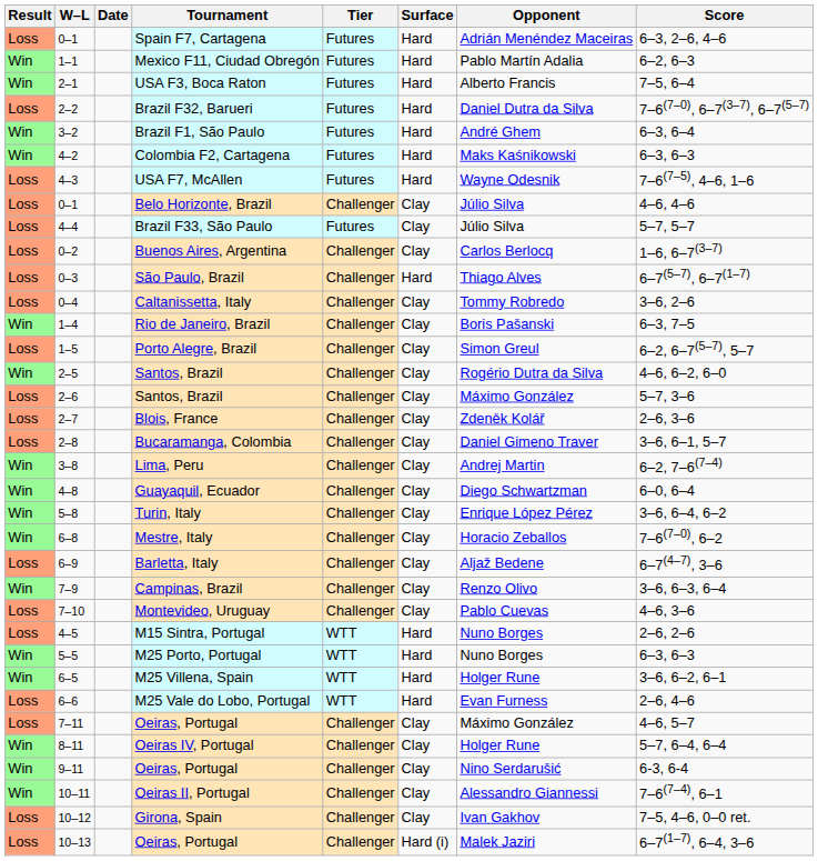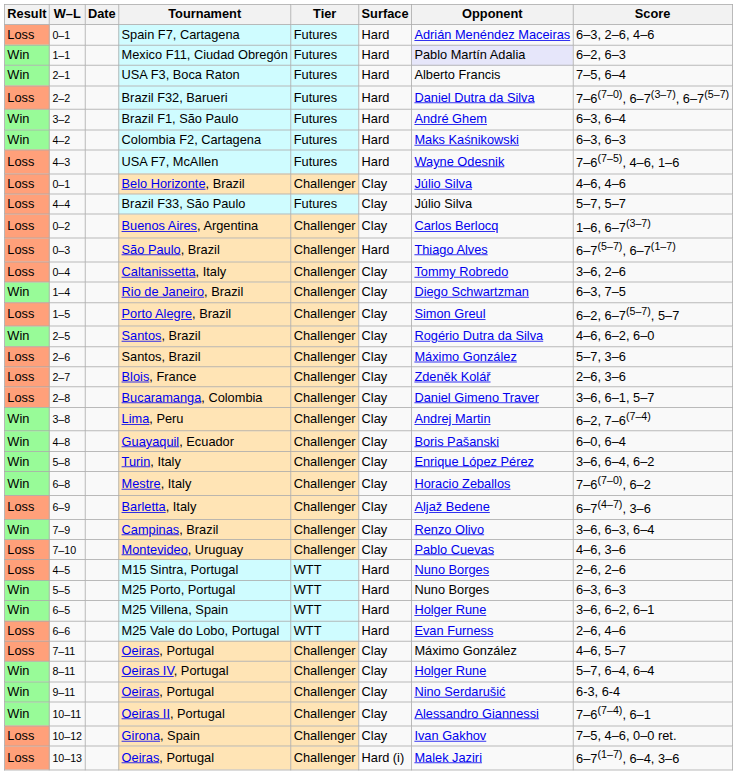 <table class="sortable wikitable nowrap">
 <tr>
 <th>Result</th>
 <th class="unsortable">W–L</th>
 <th>Date</th>
 <th>Tournament</th>
 <th>Tier</th>
 <th>Surface</th>
 <th>Opponent</th>
 <th class="unsortable">Score</th>
 </tr>
 <tr>
 <td bgcolor=FFA07A>Loss</td>
 <td><small>0–1</small></td>
 <td></td>
 <td style="background:#cffcff;">Spain F7, Cartagena</td>
 <td style="background:#cffcff;">Futures</td>
 <td>Hard</td>
 <td> <a href='#'>Adrián Menéndez Maceiras</a></td>
 <td>6–3, 2–6, 4–6</td>
 </tr>
 <tr>
 <td bgcolor=98FB98>Win</td>
 <td><small>1–1</small></td>
 <td></td>
 <td style="background:#cffcff;">Mexico F11, Ciudad Obregón</td>
 <td style="background:#cffcff;">Futures</td>
 <td>Hard</td>
-<td> Pablo Martín Adalia</td>
+<td style="background: lavender;"> Pablo Martín Adalia</td>
 <td>6–2, 6–3</td>
 </tr>
 <tr>
 <td bgcolor=98FB98>Win</td>
 <td><small>2–1</small></td>
 <td></td>
 <td style="background:#cffcff;">USA F3, Boca Raton</td>
 <td style="background:#cffcff;">Futures</td>
 <td>Hard</td>
 <td> Alberto Francis</td>
 <td>7–5, 6–4</td>
 </tr>
 <tr>
 <td bgcolor=FFA07A>Loss</td>
 <td><small>2–2</small></td>
 <td></td>
 <td style="background:#cffcff;">Brazil F32, Barueri</td>
 <td style="background:#cffcff;">Futures</td>
 <td>Hard</td>
 <td> <a href='#'>Daniel Dutra da Silva</a></td>
 <td>7–6<sup>(7–0)</sup>, 6–7<sup>(3–7)</sup>, 6–7<sup>(5–7)</sup></td>
 </tr>
 <tr>
 <td bgcolor=98FB98>Win</td>
 <td><small>3–2</small></td>
 <td></td>
 <td style="background:#cffcff;">Brazil F1, São Paulo</td>
 <td style="background:#cffcff;">Futures</td>
 <td>Hard</td>
 <td> <a href='#'>André Ghem</a></td>
 <td>6–3, 6–4</td>
 </tr>
 <tr>
 <td bgcolor=98FB98>Win</td>
 <td><small>4–2</small></td>
 <td></td>
 <td style="background:#cffcff;">Colombia F2, Cartagena</td>
 <td style="background:#cffcff;">Futures</td>
 <td>Hard</td>
 <td> <a href='#'>Maks Kaśnikowski</a></td>
 <td>6–3, 6–3</td>
 </tr>
 <tr>
 <td bgcolor=FFA07A>Loss</td>
 <td><small>4–3</small></td>
 <td></td>
 <td style="background:#cffcff;">USA F7, McAllen</td>
 <td style="background:#cffcff;">Futures</td>
 <td>Hard</td>
 <td> <a href='#'>Wayne Odesnik</a></td>
 <td>7–6<sup>(7–5)</sup>, 4–6, 1–6</td>
 </tr>
 <tr>
 <td bgcolor=FFA07A>Loss</td>
 <td><small>0–1</small></td>
 <td><a href='#'></a></td>
 <td style="background:moccasin;"><a href='#'>Belo Horizonte</a>, Brazil</td>
 <td style="background:moccasin;">Challenger</td>
 <td>Clay</td>
 <td> <a href='#'>Júlio Silva</a></td>
 <td>4–6, 4–6</td>
 </tr>
 <tr>
 <td bgcolor=FFA07A>Loss</td>
 <td><small>4–4</small></td>
 <td></td>
 <td style="background:#cffcff;">Brazil F33, São Paulo</td>
 <td style="background:#cffcff;">Futures</td>
 <td>Clay</td>
 <td> Júlio Silva</td>
 <td>5–7, 5–7</td>
 </tr>
 <tr>
 <td bgcolor=FFA07A>Loss</td>
 <td><small>0–2</small></td>
 <td><a href='#'></a></td>
 <td style="background:moccasin;"><a href='#'>Buenos Aires</a>, Argentina</td>
 <td style="background:moccasin;">Challenger</td>
 <td>Clay</td>
 <td> <a href='#'>Carlos Berlocq</a></td>
 <td>1–6, 6–7<sup>(3–7)</sup></td>
 </tr>
 <tr>
 <td bgcolor=FFA07A>Loss</td>
 <td><small>0–3</small></td>
 <td><a href='#'></a></td>
 <td style="background:moccasin;"><a href='#'>São Paulo</a>, Brazil</td>
 <td style="background:moccasin;">Challenger</td>
 <td>Hard</td>
 <td> <a href='#'>Thiago Alves</a></td>
 <td>6–7<sup>(5–7)</sup>, 6–7<sup>(1–7)</sup></td>
 </tr>
 <tr>
 <td bgcolor=FFA07A>Loss</td>
 <td><small>0–4</small></td>
 <td><a href='#'></a></td>
 <td style="background:moccasin;"><a href='#'>Caltanissetta</a>, Italy</td>
 <td style="background:moccasin;">Challenger</td>
 <td>Clay</td>
 <td> <a href='#'>Tommy Robredo</a></td>
 <td>3–6, 2–6</td>
 </tr>
 <tr>
 <td bgcolor=98FB98>Win</td>
 <td><small>1–4</small></td>
 <td><a href='#'></a></td>
 <td style="background:moccasin;"><a href='#'>Rio de Janeiro</a>, Brazil</td>
 <td style="background:moccasin;">Challenger</td>
 <td>Clay</td>
-<td> <a href='#'>Boris Pašanski</a></td>
+<td> <a href='#'>Diego Schwartzman</a></td>
 <td>6–3, 7–5</td>
 </tr>
 <tr>
 <td bgcolor=FFA07A>Loss</td>
 <td><small>1–5</small></td>
 <td><a href='#'></a></td>
 <td style="background:moccasin;"><a href='#'>Porto Alegre</a>, Brazil</td>
 <td style="background:moccasin;">Challenger</td>
 <td>Clay</td>
 <td> <a href='#'>Simon Greul</a></td>
 <td>6–2, 6–7<sup>(5–7)</sup>, 5–7</td>
 </tr>
 <tr>
 <td bgcolor=98FB98>Win</td>
 <td><small>2–5</small></td>
 <td><a href='#'></a></td>
 <td style="background:moccasin;"><a href='#'>Santos</a>, Brazil</td>
 <td style="background:moccasin;">Challenger</td>
 <td>Clay</td>
 <td> <a href='#'>Rogério Dutra da Silva</a></td>
 <td>4–6, 6–2, 6–0</td>
 </tr>
 <tr>
 <td bgcolor=FFA07A>Loss</td>
 <td><small>2–6</small></td>
 <td><a href='#'></a></td>
 <td style="background:moccasin;">Santos, Brazil</td>
 <td style="background:moccasin;">Challenger</td>
 <td>Clay</td>
 <td> <a href='#'>Máximo González</a></td>
 <td>5–7, 3–6</td>
 </tr>
 <tr>
 <td bgcolor=FFA07A>Loss</td>
 <td><small>2–7</small></td>
 <td><a href='#'></a></td>
 <td style="background:moccasin;"><a href='#'>Blois</a>, France</td>
 <td style="background:moccasin;">Challenger</td>
 <td>Clay</td>
 <td> <a href='#'>Zdeněk Kolář</a></td>
 <td>2–6, 3–6</td>
 </tr>
 <tr>
 <td bgcolor=FFA07A>Loss</td>
 <td><small>2–8</small></td>
 <td><a href='#'></a></td>
 <td style="background:moccasin;"><a href='#'>Bucaramanga</a>, Colombia</td>
 <td style="background:moccasin;">Challenger</td>
 <td>Clay</td>
 <td> <a href='#'>Daniel Gimeno Traver</a></td>
 <td>3–6, 6–1, 5–7</td>
 </tr>
 <tr>
 <td bgcolor=98FB98>Win</td>
 <td><small>3–8</small></td>
 <td><a href='#'></a></td>
 <td style="background:moccasin;"><a href='#'>Lima</a>, Peru</td>
 <td style="background:moccasin;">Challenger</td>
 <td>Clay</td>
 <td> <a href='#'>Andrej Martin</a></td>
 <td>6–2, 7–6<sup>(7–4)</sup></td>
 </tr>
 <tr>
 <td bgcolor=98FB98>Win</td>
 <td><small>4–8</small></td>
 <td><a href='#'></a></td>
 <td style="background:moccasin;"><a href='#'>Guayaquil</a>, Ecuador</td>
 <td style="background:moccasin;">Challenger</td>
 <td>Clay</td>
-<td> <a href='#'>Diego Schwartzman</a></td>
+<td> <a href='#'>Boris Pašanski</a></td>
 <td>6–0, 6–4</td>
 </tr>
 <tr>
 <td bgcolor=98FB98>Win</td>
 <td><small>5–8</small></td>
 <td><a href='#'></a></td>
 <td style="background:moccasin;"><a href='#'>Turin</a>, Italy</td>
 <td style="background:moccasin;">Challenger</td>
 <td>Clay</td>
 <td> <a href='#'>Enrique López Pérez</a></td>
 <td>3–6, 6–4, 6–2</td>
 </tr>
 <tr>
 <td bgcolor=98FB98>Win</td>
 <td><small>6–8</small></td>
 <td><a href='#'></a></td>
 <td style="background:moccasin;"><a href='#'>Mestre</a>, Italy</td>
 <td style="background:moccasin;">Challenger</td>
 <td>Clay</td>
 <td> <a href='#'>Horacio Zeballos</a></td>
 <td>7–6<sup>(7–0)</sup>, 6–2</td>
 </tr>
 <tr>
 <td bgcolor=FFA07A>Loss</td>
 <td><small>6–9</small></td>
 <td><a href='#'></a></td>
 <td style="background:moccasin;"><a href='#'>Barletta</a>, Italy</td>
 <td style="background:moccasin;">Challenger</td>
 <td>Clay</td>
 <td> <a href='#'>Aljaž Bedene</a></td>
 <td>6–7<sup>(4–7)</sup>, 3–6</td>
 </tr>
 <tr>
 <td bgcolor=98FB98>Win</td>
 <td><small>7–9</small></td>
 <td><a href='#'></a></td>
 <td style="background:moccasin;"><a href='#'>Campinas</a>, Brazil</td>
 <td style="background:moccasin;">Challenger</td>
 <td>Clay</td>
 <td> <a href='#'>Renzo Olivo</a></td>
 <td>3–6, 6–3, 6–4</td>
 </tr>
 <tr>
 <td bgcolor=FFA07A>Loss</td>
 <td><small>7–10</small></td>
 <td><a href='#'></a></td>
 <td style="background:moccasin;"><a href='#'>Montevideo</a>, Uruguay</td>
 <td style="background:moccasin;">Challenger</td>
 <td>Clay</td>
 <td> <a href='#'>Pablo Cuevas</a></td>
 <td>4–6, 3–6</td>
 </tr>
 <tr>
 <td bgcolor=FFA07A>Loss</td>
 <td><small>4–5</small></td>
 <td></td>
 <td style="background:#cffcff;">M15 Sintra, Portugal</td>
 <td style="background:#cffcff;">WTT</td>
 <td>Hard</td>
 <td> <a href='#'>Nuno Borges</a></td>
 <td>2–6, 2–6</td>
 </tr>
 <tr>
 <td bgcolor=98FB98>Win</td>
 <td><small>5–5</small></td>
 <td></td>
 <td style="background:#cffcff;">M25 Porto, Portugal</td>
 <td style="background:#cffcff;">WTT</td>
 <td>Hard</td>
 <td> Nuno Borges</td>
 <td>6–3, 6–3</td>
 </tr>
 <tr>
 <td bgcolor=98FB98>Win</td>
 <td><small>6–5</small></td>
 <td></td>
 <td style="background:#cffcff;">M25 Villena, Spain</td>
 <td style="background:#cffcff;">WTT</td>
 <td>Hard</td>
 <td> <a href='#'>Holger Rune</a></td>
 <td>3–6, 6–2, 6–1</td>
 </tr>
 <tr>
 <td bgcolor=FFA07A>Loss</td>
 <td><small>6–6</small></td>
 <td></td>
 <td style="background:#cffcff;">M25 Vale do Lobo, Portugal</td>
 <td style="background:#cffcff;">WTT</td>
 <td>Hard</td>
 <td> <a href='#'>Evan Furness</a></td>
 <td>2–6, 4–6</td>
 </tr>
 <tr>
 <td bgcolor=FFA07A>Loss</td>
 <td><small>7–11</small></td>
 <td><a href='#'></a></td>
 <td style="background:moccasin;"><a href='#'>Oeiras</a>, Portugal</td>
 <td style="background:moccasin;">Challenger</td>
 <td>Clay</td>
 <td> Máximo González</td>
 <td>4–6, 5–7</td>
 </tr>
 <tr>
 <td bgcolor=98FB98>Win</td>
 <td><small>8–11</small></td>
 <td><a href='#'></a></td>
 <td style="background:moccasin;"><a href='#'>Oeiras IV</a>, Portugal</td>
 <td style="background:moccasin;">Challenger</td>
 <td>Clay</td>
 <td> <a href='#'>Holger Rune</a></td>
 <td>5–7, 6–4, 6–4</td>
 </tr>
 <tr>
 <td bgcolor=98FB98>Win</td>
 <td><small>9–11</small></td>
 <td><a href='#'></a></td>
 <td style="background:moccasin;"><a href='#'>Oeiras</a>, Portugal</td>
 <td style="background:moccasin;">Challenger</td>
 <td>Clay</td>
 <td> <a href='#'>Nino Serdarušić</a></td>
 <td>6-3, 6-4</td>
 </tr>
 <tr>
 <td bgcolor=98FB98>Win</td>
 <td><small>10–11</small></td>
 <td><a href='#'></a></td>
 <td style="background:moccasin;"><a href='#'>Oeiras II</a>, Portugal</td>
 <td style="background:moccasin;">Challenger</td>
 <td>Clay</td>
 <td> <a href='#'>Alessandro Giannessi</a></td>
 <td>7–6<sup>(7–4)</sup>, 6–1</td>
 </tr>
 <tr>
 <td bgcolor=FFA07A>Loss</td>
 <td><small>10–12</small></td>
 <td><a href='#'></a></td>
 <td style="background:moccasin;"><a href='#'>Girona</a>, Spain</td>
 <td style="background:moccasin;">Challenger</td>
 <td>Clay</td>
 <td> <a href='#'>Ivan Gakhov</a></td>
 <td>7–5, 4–6, 0–0 ret.</td>
 </tr>
 <tr>
 <td bgcolor=FFA07A>Loss</td>
 <td><small>10–13</small></td>
 <td><a href='#'></a></td>
 <td style="background:moccasin;"><a href='#'>Oeiras</a>, Portugal</td>
 <td style="background:moccasin;">Challenger</td>
 <td>Hard (i)</td>
 <td> <a href='#'>Malek Jaziri</a></td>
 <td>6–7<sup>(1–7)</sup>, 6–4, 3–6</td>
 </tr>
 </table>
